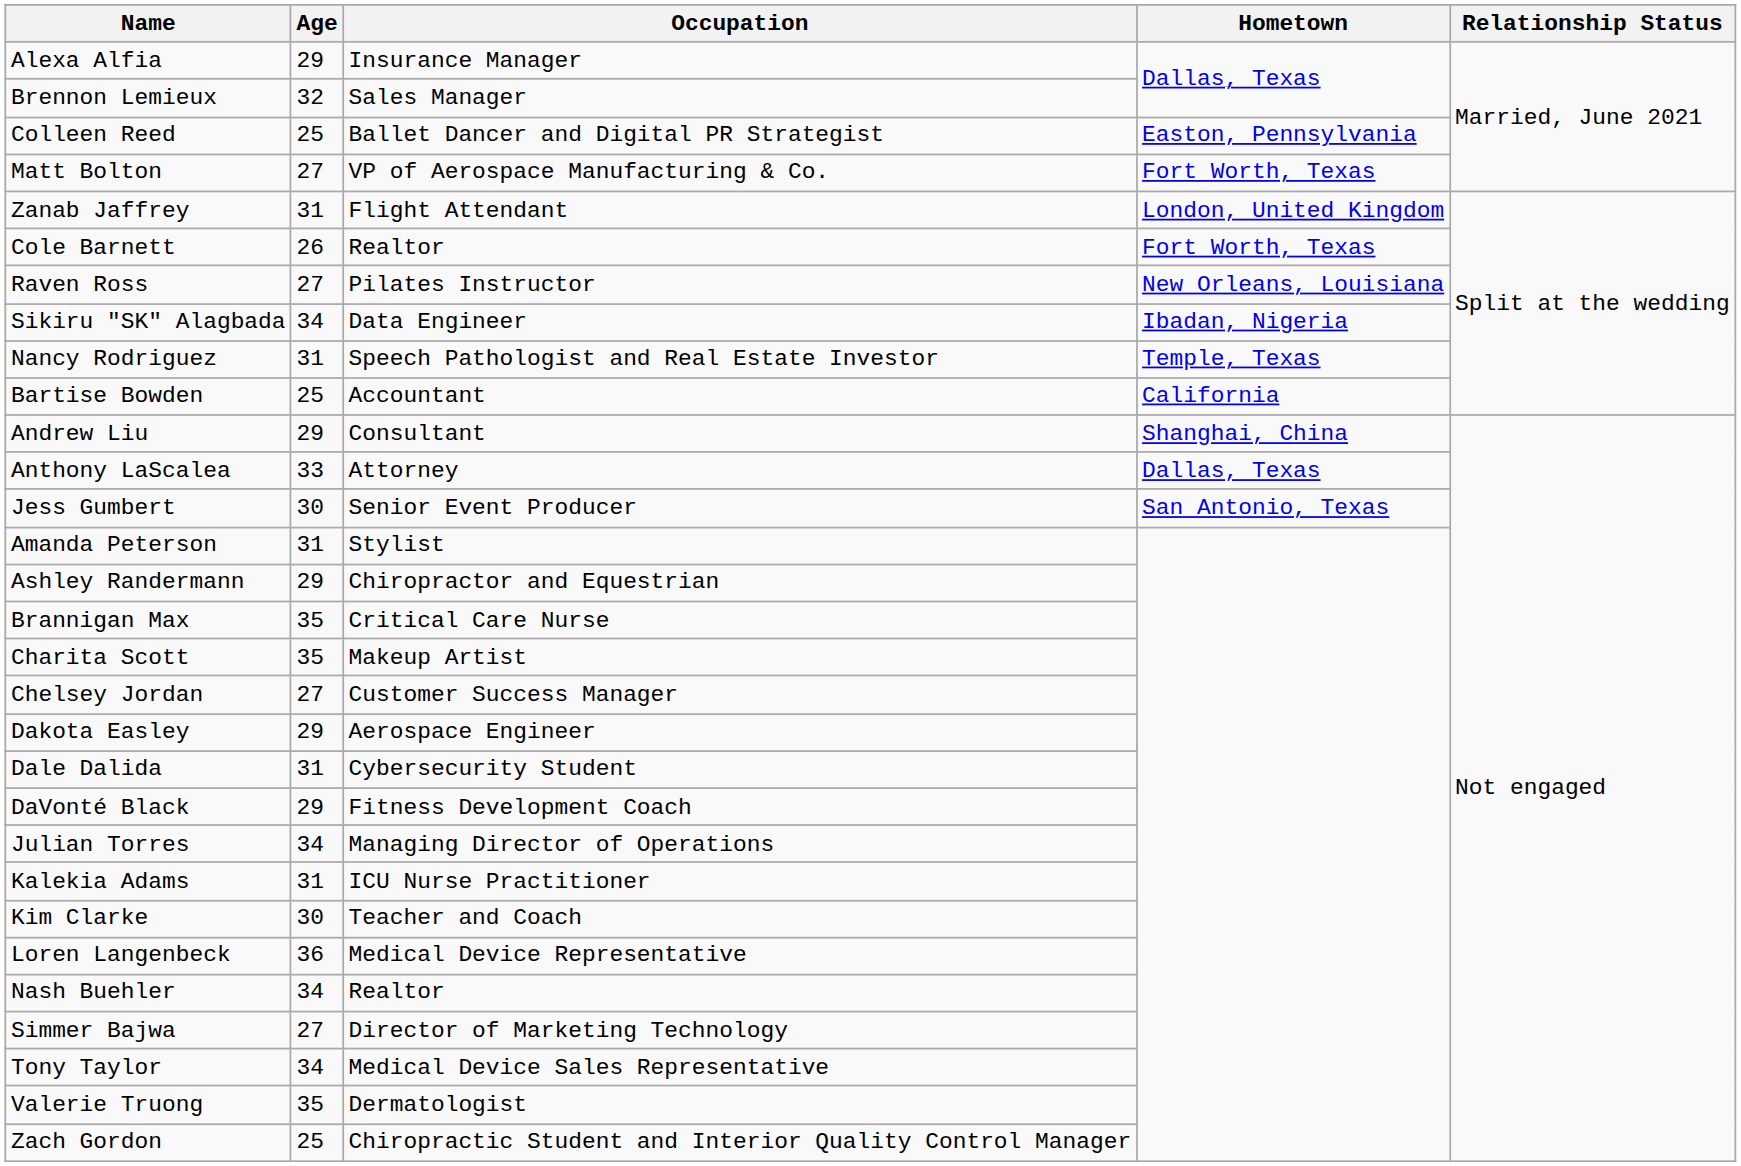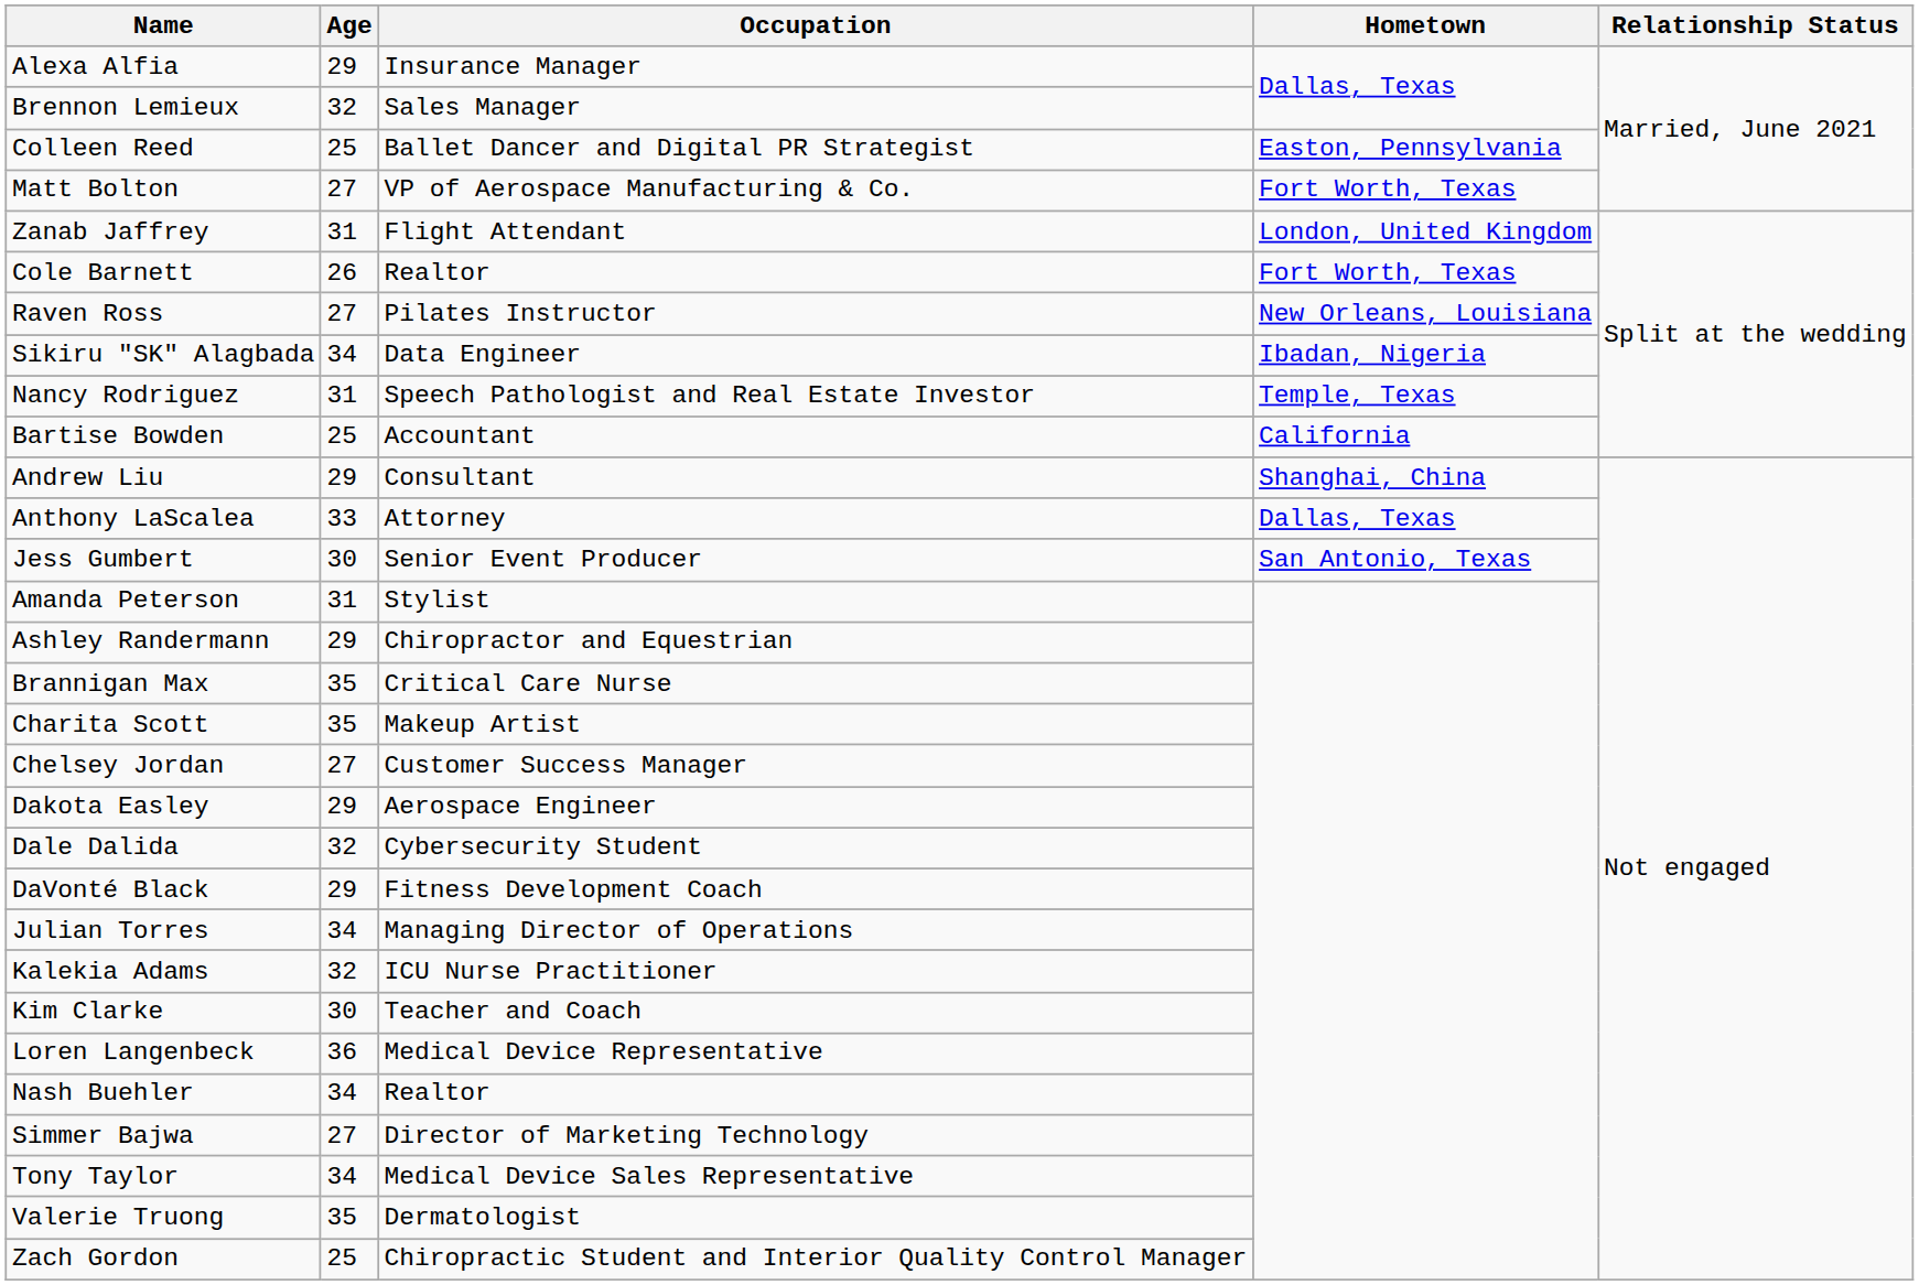 <table class="wikitable sortable" style="margin:auto;">
 <tr>
 <th scope="col">Name</th>
 <th scope="col">Age</th>
 <th scope="col">Occupation</th>
 <th scope="col">Hometown</th>
 <th scope="col">Relationship Status</th>
 </tr>
 <tr>
 <td>Alexa Alfia</td>
 <td>29</td>
 <td>Insurance Manager</td>
 <td rowspan="2"><a href='#'>Dallas, Texas</a></td>
 <td rowspan="4">Married, June 2021</td>
 </tr>
 <tr>
 <td>Brennon Lemieux</td>
 <td>32</td>
 <td>Sales Manager</td>
 </tr>
 <tr>
 <td>Colleen Reed</td>
 <td>25</td>
 <td>Ballet Dancer and Digital PR Strategist</td>
 <td><a href='#'>Easton, Pennsylvania</a></td>
 </tr>
 <tr>
 <td>Matt Bolton</td>
 <td>27</td>
 <td>VP of Aerospace Manufacturing & Co.</td>
 <td><a href='#'>Fort Worth, Texas</a></td>
 </tr>
 <tr>
 <td>Zanab Jaffrey</td>
 <td>31</td>
 <td>Flight Attendant</td>
 <td><a href='#'>London, United Kingdom</a></td>
 <td rowspan="6">Split at the wedding</td>
 </tr>
 <tr>
 <td>Cole Barnett</td>
 <td>26</td>
 <td>Realtor</td>
 <td><a href='#'>Fort Worth, Texas</a></td>
 </tr>
 <tr>
 <td>Raven Ross</td>
 <td>27</td>
 <td>Pilates Instructor</td>
 <td><a href='#'>New Orleans, Louisiana</a></td>
 </tr>
 <tr>
 <td>Sikiru "SK" Alagbada</td>
 <td>34</td>
 <td>Data Engineer</td>
 <td><a href='#'>Ibadan, Nigeria</a></td>
 </tr>
 <tr>
 <td>Nancy Rodriguez</td>
 <td>31</td>
 <td>Speech Pathologist and Real Estate Investor</td>
 <td><a href='#'>Temple, Texas</a></td>
 </tr>
 <tr>
 <td>Bartise Bowden</td>
 <td>25</td>
 <td>Accountant</td>
 <td><a href='#'>California</a></td>
 </tr>
 <tr>
 <td>Andrew Liu</td>
 <td>29</td>
 <td>Consultant</td>
 <td><a href='#'>Shanghai, China</a></td>
 <td rowspan="20">Not engaged</td>
 </tr>
 <tr>
 <td>Anthony LaScalea</td>
 <td>33</td>
 <td>Attorney</td>
 <td><a href='#'>Dallas, Texas</a></td>
 </tr>
 <tr>
 <td>Jess Gumbert</td>
 <td>30</td>
 <td>Senior Event Producer</td>
 <td><a href='#'>San Antonio, Texas</a></td>
 </tr>
 <tr>
 <td>Amanda Peterson</td>
 <td>31</td>
 <td>Stylist</td>
 </tr>
 <tr>
 <td>Ashley Randermann</td>
 <td>29</td>
 <td>Chiropractor and Equestrian</td>
 </tr>
 <tr>
 <td>Brannigan Max</td>
 <td>35</td>
 <td>Critical Care Nurse</td>
 </tr>
 <tr>
 <td>Charita Scott</td>
 <td>35</td>
 <td>Makeup Artist</td>
 </tr>
 <tr>
 <td>Chelsey Jordan</td>
 <td>27</td>
 <td>Customer Success Manager</td>
 </tr>
 <tr>
 <td>Dakota Easley</td>
 <td>29</td>
 <td>Aerospace Engineer</td>
 </tr>
 <tr>
 <td>Dale Dalida</td>
-<td>31</td>
+<td>32</td>
 <td>Cybersecurity Student</td>
 </tr>
 <tr>
 <td>DaVonté Black</td>
 <td>29</td>
 <td>Fitness Development Coach</td>
 </tr>
 <tr>
 <td>Julian Torres</td>
 <td>34</td>
 <td>Managing Director of Operations</td>
 </tr>
 <tr>
 <td>Kalekia Adams</td>
-<td>31</td>
+<td>32</td>
 <td>ICU Nurse Practitioner</td>
 </tr>
 <tr>
 <td>Kim Clarke</td>
 <td>30</td>
 <td>Teacher and Coach</td>
 </tr>
 <tr>
 <td>Loren Langenbeck</td>
 <td>36</td>
 <td>Medical Device Representative</td>
 </tr>
 <tr>
 <td>Nash Buehler</td>
 <td>34</td>
 <td>Realtor</td>
 </tr>
 <tr>
 <td>Simmer Bajwa</td>
 <td>27</td>
 <td>Director of Marketing Technology</td>
 </tr>
 <tr>
 <td>Tony Taylor</td>
 <td>34</td>
 <td>Medical Device Sales Representative</td>
 </tr>
 <tr>
 <td>Valerie Truong</td>
 <td>35</td>
 <td>Dermatologist</td>
 </tr>
 <tr>
 <td>Zach Gordon</td>
 <td>25</td>
 <td>Chiropractic Student and Interior Quality Control Manager</td>
 </tr>
 </table>
